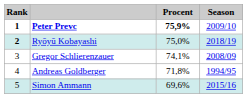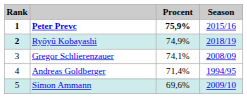 <table class="wikitable plainrowheaders" style="background:#fff; font-size:86%; line-height:16px; border:grey solid 1px; border-collapse:collapse;">
 <tr style="background:#ccc; text-align:center;">
 <th style="background:#ccc;">Rank</th>
 <th style="background:#ccc;" width="185"></th>
 <th style="background:#ccc;" width="59">Procent</th>
 <th style="background:#ccc;" width="59">Season</th>
 </tr>
 <tr>
 <td align=center><strong>1</strong></td>
 <td> <strong><a href='#'>Peter Prevc</a></strong></td>
 <td align=center><strong>75,9%</strong></td>
-<td align=center><a href='#'>2009/10</a></td>
+<td align=center><a href='#'>2015/16</a></td>
 </tr>
 <tr bgcolor=#CFECEC>
 <td align=center><strong>2</strong></td>
 <td> <a href='#'>Ryōyū Kobayashi</a></td>
-<td align=center>75,0%</td>
+<td align=center>74,9%</td>
 <td align=center><a href='#'>2018/19</a></td>
 </tr>
 <tr>
 <td align=center>3</td>
 <td> <a href='#'>Gregor Schlierenzauer</a></td>
 <td align=center>74,1%</td>
 <td align=center><a href='#'>2008/09</a></td>
 </tr>
 <tr>
 <td align=center>4</td>
 <td> <a href='#'>Andreas Goldberger</a></td>
-<td align=center>71,8%</td>
+<td align=center>71,4%</td>
 <td align=center><a href='#'>1994/95</a></td>
 </tr>
 <tr bgcolor=#CFECEC>
 <td align=center>5</td>
 <td> <a href='#'>Simon Ammann</a></td>
 <td align=center>69,6%</td>
-<td align=center><a href='#'>2015/16</a></td>
+<td align=center><a href='#'>2009/10</a></td>
 </tr>
 </table>
